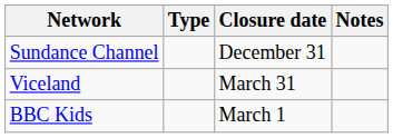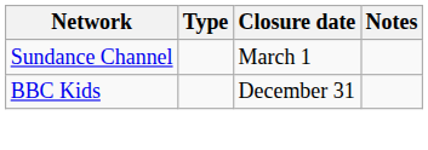 <table class="wikitable">
 <tr>
 <th>Network</th>
 <th>Type</th>
 <th>Closure date</th>
 <th>Notes</th>
 </tr>
 <tr>
 <td><a href='#'>Sundance Channel</a></td>
 <td></td>
-<td>December 31</td>
-<td></td>
-</tr>
-<tr>
-<td><a href='#'>Viceland</a></td>
-<td></td>
-<td>March 31</td>
+<td>March 1</td>
 <td></td>
 </tr>
 <tr>
 <td><a href='#'>BBC Kids</a></td>
 <td></td>
-<td>March 1</td>
+<td>December 31</td>
 <td></td>
 </tr>
 </table>
